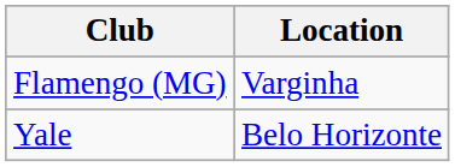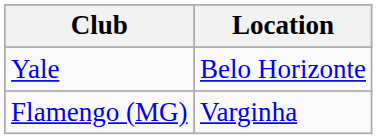 <table class="wikitable sortable">
 <tr>
 <th>Club</th>
 <th>Location</th>
 </tr>
 <tr>
+<td><a href='#'>Yale</a></td>
+<td><a href='#'>Belo Horizonte</a></td>
+</tr>
+<tr>
 <td><a href='#'>Flamengo (MG)</a></td>
 <td><a href='#'>Varginha</a></td>
 </tr>
-<tr>
-<td><a href='#'>Yale</a></td>
-<td><a href='#'>Belo Horizonte</a></td>
-</tr>
 </table>
